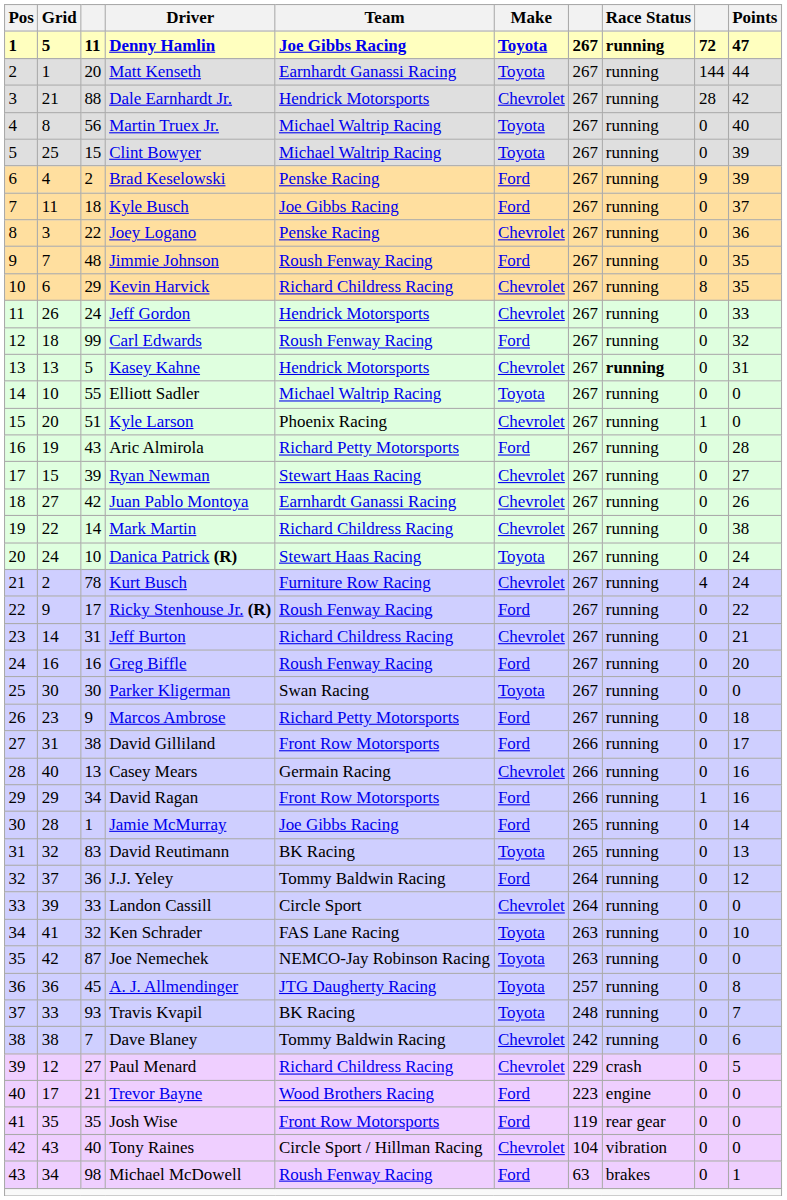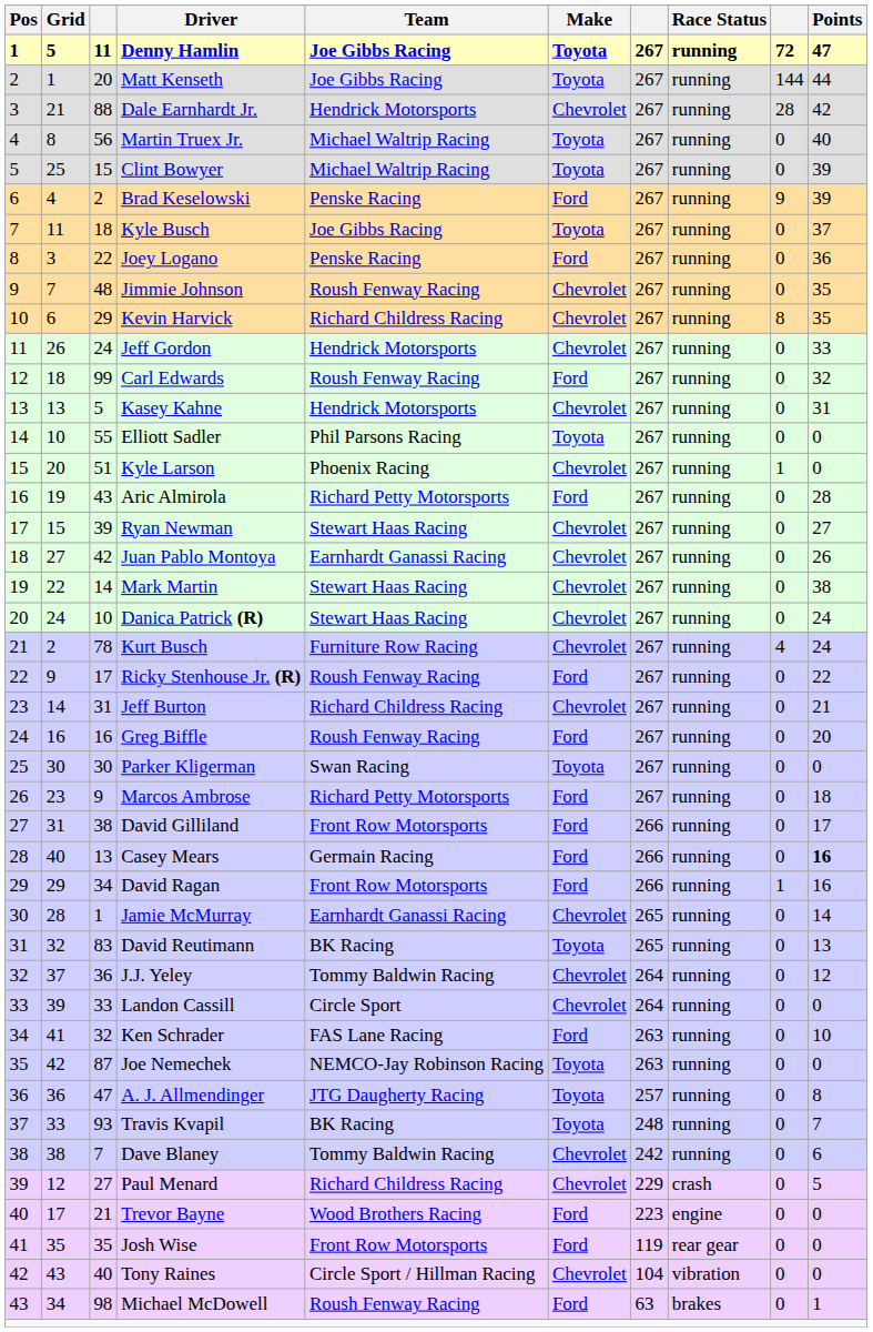 <table class="wikitable sortable">
 <tr>
 <th>Pos</th>
 <th>Grid</th>
 <th></th>
 <th>Driver</th>
 <th>Team</th>
 <th>Make</th>
 <th></th>
 <th>Race Status</th>
 <th></th>
 <th>Points</th>
 </tr>
 <tr style="background:#FFFFBF;">
 <td><strong>1</strong></td>
 <td><strong>5</strong></td>
 <td><strong>11</strong></td>
 <td><strong><a href='#'>Denny Hamlin</a></strong></td>
 <td><strong><a href='#'>Joe Gibbs Racing</a></strong></td>
 <td><strong><a href='#'>Toyota</a></strong></td>
 <td><strong>267</strong></td>
 <td><strong>running</strong></td>
 <td><strong>72</strong></td>
 <td><strong>47</strong></td>
 </tr>
 <tr style="background:#DFDFDF;">
 <td>2</td>
 <td>1</td>
 <td>20</td>
 <td><a href='#'>Matt Kenseth</a></td>
-<td><a href='#'>Earnhardt Ganassi Racing</a></td>
+<td><a href='#'>Joe Gibbs Racing</a></td>
 <td><a href='#'>Toyota</a></td>
 <td>267</td>
 <td>running</td>
 <td>144</td>
 <td>44</td>
 </tr>
 <tr style="background:#DFDFDF;">
 <td>3</td>
 <td>21</td>
 <td>88</td>
 <td><a href='#'>Dale Earnhardt Jr.</a></td>
 <td><a href='#'>Hendrick Motorsports</a></td>
 <td><a href='#'>Chevrolet</a></td>
 <td>267</td>
 <td>running</td>
 <td>28</td>
 <td>42</td>
 </tr>
 <tr style="background:#DFDFDF;">
 <td>4</td>
 <td>8</td>
 <td>56</td>
 <td><a href='#'>Martin Truex Jr.</a></td>
 <td><a href='#'>Michael Waltrip Racing</a></td>
 <td><a href='#'>Toyota</a></td>
 <td>267</td>
 <td>running</td>
 <td>0</td>
 <td>40</td>
 </tr>
 <tr style="background:#DFDFDF;">
 <td>5</td>
 <td>25</td>
 <td>15</td>
 <td><a href='#'>Clint Bowyer</a></td>
 <td><a href='#'>Michael Waltrip Racing</a></td>
 <td><a href='#'>Toyota</a></td>
 <td>267</td>
 <td>running</td>
 <td>0</td>
 <td>39</td>
 </tr>
 <tr style="background:#FFDF9F;">
 <td>6</td>
 <td>4</td>
 <td>2</td>
 <td><a href='#'>Brad Keselowski</a></td>
 <td><a href='#'>Penske Racing</a></td>
 <td><a href='#'>Ford</a></td>
 <td>267</td>
 <td>running</td>
 <td>9</td>
 <td>39</td>
 </tr>
 <tr style="background:#FFDF9F;">
 <td>7</td>
 <td>11</td>
 <td>18</td>
 <td><a href='#'>Kyle Busch</a></td>
 <td><a href='#'>Joe Gibbs Racing</a></td>
-<td><a href='#'>Ford</a></td>
+<td><a href='#'>Toyota</a></td>
 <td>267</td>
 <td>running</td>
 <td>0</td>
 <td>37</td>
 </tr>
 <tr style="background:#FFDF9F;">
 <td>8</td>
 <td>3</td>
 <td>22</td>
 <td><a href='#'>Joey Logano</a></td>
 <td><a href='#'>Penske Racing</a></td>
-<td><a href='#'>Chevrolet</a></td>
+<td><a href='#'>Ford</a></td>
 <td>267</td>
 <td>running</td>
 <td>0</td>
 <td>36</td>
 </tr>
 <tr style="background:#FFDF9F;">
 <td>9</td>
 <td>7</td>
 <td>48</td>
 <td><a href='#'>Jimmie Johnson</a></td>
 <td><a href='#'>Roush Fenway Racing</a></td>
-<td><a href='#'>Ford</a></td>
+<td><a href='#'>Chevrolet</a></td>
 <td>267</td>
 <td>running</td>
 <td>0</td>
 <td>35</td>
 </tr>
 <tr style="background:#FFDF9F;">
 <td>10</td>
 <td>6</td>
 <td>29</td>
 <td><a href='#'>Kevin Harvick</a></td>
 <td><a href='#'>Richard Childress Racing</a></td>
 <td><a href='#'>Chevrolet</a></td>
 <td>267</td>
 <td>running</td>
 <td>8</td>
 <td>35</td>
 </tr>
 <tr style="background:#DFFFDF;">
 <td>11</td>
 <td>26</td>
 <td>24</td>
 <td><a href='#'>Jeff Gordon</a></td>
 <td><a href='#'>Hendrick Motorsports</a></td>
 <td><a href='#'>Chevrolet</a></td>
 <td>267</td>
 <td>running</td>
 <td>0</td>
 <td>33</td>
 </tr>
 <tr style="background:#DFFFDF;">
 <td>12</td>
 <td>18</td>
 <td>99</td>
 <td><a href='#'>Carl Edwards</a></td>
 <td><a href='#'>Roush Fenway Racing</a></td>
 <td><a href='#'>Ford</a></td>
 <td>267</td>
 <td>running</td>
 <td>0</td>
 <td>32</td>
 </tr>
 <tr style="background:#DFFFDF;">
 <td>13</td>
 <td>13</td>
 <td>5</td>
 <td><a href='#'>Kasey Kahne</a></td>
 <td><a href='#'>Hendrick Motorsports</a></td>
 <td><a href='#'>Chevrolet</a></td>
 <td>267</td>
-<td><strong>running</strong></td>
+<td>running</td>
 <td>0</td>
 <td>31</td>
 </tr>
 <tr style="background:#DFFFDF;">
 <td>14</td>
 <td>10</td>
 <td>55</td>
 <td>Elliott Sadler</td>
-<td><a href='#'>Michael Waltrip Racing</a></td>
+<td>Phil Parsons Racing</td>
 <td><a href='#'>Toyota</a></td>
 <td>267</td>
 <td>running</td>
 <td>0</td>
 <td>0</td>
 </tr>
 <tr style="background:#DFFFDF;">
 <td>15</td>
 <td>20</td>
 <td>51</td>
 <td><a href='#'>Kyle Larson</a></td>
 <td>Phoenix Racing</td>
 <td><a href='#'>Chevrolet</a></td>
 <td>267</td>
 <td>running</td>
 <td>1</td>
 <td>0</td>
 </tr>
 <tr style="background:#DFFFDF;">
 <td>16</td>
 <td>19</td>
 <td>43</td>
 <td>Aric Almirola</td>
 <td><a href='#'>Richard Petty Motorsports</a></td>
 <td><a href='#'>Ford</a></td>
 <td>267</td>
 <td>running</td>
 <td>0</td>
 <td>28</td>
 </tr>
 <tr style="background:#DFFFDF;">
 <td>17</td>
 <td>15</td>
 <td>39</td>
 <td><a href='#'>Ryan Newman</a></td>
 <td><a href='#'>Stewart Haas Racing</a></td>
 <td><a href='#'>Chevrolet</a></td>
 <td>267</td>
 <td>running</td>
 <td>0</td>
 <td>27</td>
 </tr>
 <tr style="background:#DFFFDF;">
 <td>18</td>
 <td>27</td>
 <td>42</td>
 <td><a href='#'>Juan Pablo Montoya</a></td>
 <td><a href='#'>Earnhardt Ganassi Racing</a></td>
 <td><a href='#'>Chevrolet</a></td>
 <td>267</td>
 <td>running</td>
 <td>0</td>
 <td>26</td>
 </tr>
 <tr style="background:#DFFFDF;">
 <td>19</td>
 <td>22</td>
 <td>14</td>
 <td><a href='#'>Mark Martin</a></td>
-<td><a href='#'>Richard Childress Racing</a></td>
+<td><a href='#'>Stewart Haas Racing</a></td>
 <td><a href='#'>Chevrolet</a></td>
 <td>267</td>
 <td>running</td>
 <td>0</td>
 <td>38</td>
 </tr>
 <tr style="background:#DFFFDF;">
 <td>20</td>
 <td>24</td>
 <td>10</td>
 <td><a href='#'>Danica Patrick</a> <strong>(R)</strong></td>
 <td><a href='#'>Stewart Haas Racing</a></td>
-<td><a href='#'>Toyota</a></td>
+<td><a href='#'>Chevrolet</a></td>
 <td>267</td>
 <td>running</td>
 <td>0</td>
 <td>24</td>
 </tr>
 <tr style="background:#cfcfff;">
 <td>21</td>
 <td>2</td>
 <td>78</td>
 <td><a href='#'>Kurt Busch</a></td>
 <td><a href='#'>Furniture Row Racing</a></td>
 <td><a href='#'>Chevrolet</a></td>
 <td>267</td>
 <td>running</td>
 <td>4</td>
 <td>24</td>
 </tr>
 <tr style="background:#cfcfff;">
 <td>22</td>
 <td>9</td>
 <td>17</td>
 <td><a href='#'>Ricky Stenhouse Jr.</a> <strong>(R)</strong></td>
 <td><a href='#'>Roush Fenway Racing</a></td>
 <td><a href='#'>Ford</a></td>
 <td>267</td>
 <td>running</td>
 <td>0</td>
 <td>22</td>
 </tr>
 <tr style="background:#cfcfff;">
 <td>23</td>
 <td>14</td>
 <td>31</td>
 <td><a href='#'>Jeff Burton</a></td>
 <td><a href='#'>Richard Childress Racing</a></td>
 <td><a href='#'>Chevrolet</a></td>
 <td>267</td>
 <td>running</td>
 <td>0</td>
 <td>21</td>
 </tr>
 <tr style="background:#cfcfff;">
 <td>24</td>
 <td>16</td>
 <td>16</td>
 <td><a href='#'>Greg Biffle</a></td>
 <td><a href='#'>Roush Fenway Racing</a></td>
 <td><a href='#'>Ford</a></td>
 <td>267</td>
 <td>running</td>
 <td>0</td>
 <td>20</td>
 </tr>
 <tr style="background:#cfcfff;">
 <td>25</td>
 <td>30</td>
 <td>30</td>
 <td><a href='#'>Parker Kligerman</a></td>
 <td>Swan Racing</td>
 <td><a href='#'>Toyota</a></td>
 <td>267</td>
 <td>running</td>
 <td>0</td>
 <td>0</td>
 </tr>
 <tr style="background:#cfcfff;">
 <td>26</td>
 <td>23</td>
 <td>9</td>
 <td><a href='#'>Marcos Ambrose</a></td>
 <td><a href='#'>Richard Petty Motorsports</a></td>
 <td><a href='#'>Ford</a></td>
 <td>267</td>
 <td>running</td>
 <td>0</td>
 <td>18</td>
 </tr>
 <tr style="background:#cfcfff;">
 <td>27</td>
 <td>31</td>
 <td>38</td>
 <td>David Gilliland</td>
 <td><a href='#'>Front Row Motorsports</a></td>
 <td><a href='#'>Ford</a></td>
 <td>266</td>
 <td>running</td>
 <td>0</td>
 <td>17</td>
 </tr>
 <tr style="background:#cfcfff;">
 <td>28</td>
 <td>40</td>
 <td>13</td>
 <td>Casey Mears</td>
 <td>Germain Racing</td>
-<td><a href='#'>Chevrolet</a></td>
+<td><a href='#'>Ford</a></td>
 <td>266</td>
 <td>running</td>
 <td>0</td>
-<td>16</td>
+<td><strong>16</strong></td>
 </tr>
 <tr style="background:#cfcfff;">
 <td>29</td>
 <td>29</td>
 <td>34</td>
 <td>David Ragan</td>
 <td><a href='#'>Front Row Motorsports</a></td>
 <td><a href='#'>Ford</a></td>
 <td>266</td>
 <td>running</td>
 <td>1</td>
 <td>16</td>
 </tr>
 <tr style="background:#cfcfff;">
 <td>30</td>
 <td>28</td>
 <td>1</td>
 <td><a href='#'>Jamie McMurray</a></td>
-<td><a href='#'>Joe Gibbs Racing</a></td>
-<td><a href='#'>Ford</a></td>
+<td><a href='#'>Earnhardt Ganassi Racing</a></td>
+<td><a href='#'>Chevrolet</a></td>
 <td>265</td>
 <td>running</td>
 <td>0</td>
 <td>14</td>
 </tr>
 <tr style="background:#cfcfff;">
 <td>31</td>
 <td>32</td>
 <td>83</td>
 <td>David Reutimann</td>
 <td>BK Racing</td>
 <td><a href='#'>Toyota</a></td>
 <td>265</td>
 <td>running</td>
 <td>0</td>
 <td>13</td>
 </tr>
 <tr style="background:#cfcfff;">
 <td>32</td>
 <td>37</td>
 <td>36</td>
 <td>J.J. Yeley</td>
 <td>Tommy Baldwin Racing</td>
-<td><a href='#'>Ford</a></td>
+<td><a href='#'>Chevrolet</a></td>
 <td>264</td>
 <td>running</td>
 <td>0</td>
 <td>12</td>
 </tr>
 <tr style="background:#cfcfff;">
 <td>33</td>
 <td>39</td>
 <td>33</td>
 <td>Landon Cassill</td>
 <td>Circle Sport</td>
 <td><a href='#'>Chevrolet</a></td>
 <td>264</td>
 <td>running</td>
 <td>0</td>
 <td>0</td>
 </tr>
 <tr style="background:#cfcfff;">
 <td>34</td>
 <td>41</td>
 <td>32</td>
 <td>Ken Schrader</td>
 <td>FAS Lane Racing</td>
-<td><a href='#'>Toyota</a></td>
+<td><a href='#'>Ford</a></td>
 <td>263</td>
 <td>running</td>
 <td>0</td>
 <td>10</td>
 </tr>
 <tr style="background:#cfcfff;">
 <td>35</td>
 <td>42</td>
 <td>87</td>
 <td>Joe Nemechek</td>
 <td>NEMCO-Jay Robinson Racing</td>
 <td><a href='#'>Toyota</a></td>
 <td>263</td>
 <td>running</td>
 <td>0</td>
 <td>0</td>
 </tr>
 <tr style="background:#cfcfff;">
 <td>36</td>
 <td>36</td>
-<td>45</td>
+<td>47</td>
 <td><a href='#'>A. J. Allmendinger</a></td>
 <td><a href='#'>JTG Daugherty Racing</a></td>
 <td><a href='#'>Toyota</a></td>
 <td>257</td>
 <td>running</td>
 <td>0</td>
 <td>8</td>
 </tr>
 <tr style="background:#cfcfff;">
 <td>37</td>
 <td>33</td>
 <td>93</td>
 <td>Travis Kvapil</td>
 <td>BK Racing</td>
 <td><a href='#'>Toyota</a></td>
 <td>248</td>
 <td>running</td>
 <td>0</td>
 <td>7</td>
 </tr>
 <tr style="background:#cfcfff;">
 <td>38</td>
 <td>38</td>
 <td>7</td>
 <td>Dave Blaney</td>
 <td>Tommy Baldwin Racing</td>
 <td><a href='#'>Chevrolet</a></td>
 <td>242</td>
 <td>running</td>
 <td>0</td>
 <td>6</td>
 </tr>
 <tr style="background:#EFCFFF;">
 <td>39</td>
 <td>12</td>
 <td>27</td>
 <td>Paul Menard</td>
 <td><a href='#'>Richard Childress Racing</a></td>
 <td><a href='#'>Chevrolet</a></td>
 <td>229</td>
 <td>crash</td>
 <td>0</td>
 <td>5</td>
 </tr>
 <tr style="background:#EFCFFF;">
 <td>40</td>
 <td>17</td>
 <td>21</td>
 <td><a href='#'>Trevor Bayne</a></td>
 <td><a href='#'>Wood Brothers Racing</a></td>
 <td><a href='#'>Ford</a></td>
 <td>223</td>
 <td>engine</td>
 <td>0</td>
 <td>0</td>
 </tr>
 <tr style="background:#EFCFFF;">
 <td>41</td>
 <td>35</td>
 <td>35</td>
 <td>Josh Wise</td>
 <td><a href='#'>Front Row Motorsports</a></td>
 <td><a href='#'>Ford</a></td>
 <td>119</td>
 <td>rear gear</td>
 <td>0</td>
 <td>0</td>
 </tr>
 <tr style="background:#EFCFFF;">
 <td>42</td>
 <td>43</td>
 <td>40</td>
 <td>Tony Raines</td>
 <td>Circle Sport / Hillman Racing</td>
 <td><a href='#'>Chevrolet</a></td>
 <td>104</td>
 <td>vibration</td>
 <td>0</td>
 <td>0</td>
 </tr>
 <tr style="background:#EFCFFF;">
 <td>43</td>
 <td>34</td>
 <td>98</td>
 <td>Michael McDowell</td>
 <td><a href='#'>Roush Fenway Racing</a></td>
 <td><a href='#'>Ford</a></td>
 <td>63</td>
 <td>brakes</td>
 <td>0</td>
 <td>1</td>
 </tr>
 <tr class="sortbottom">
 <td colspan="10"></td>
 </tr>
 </table>
